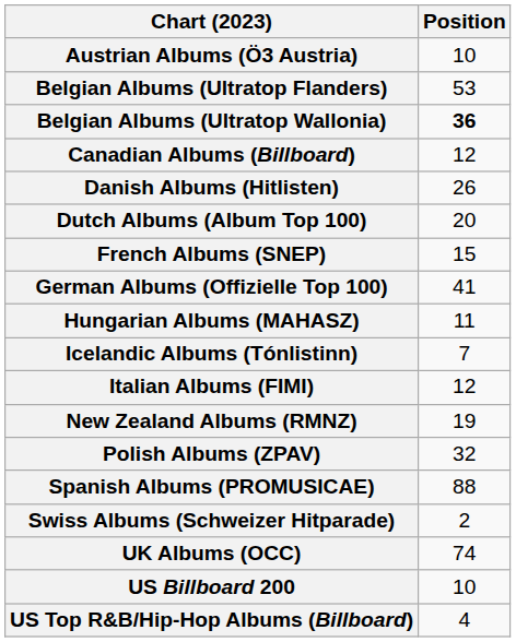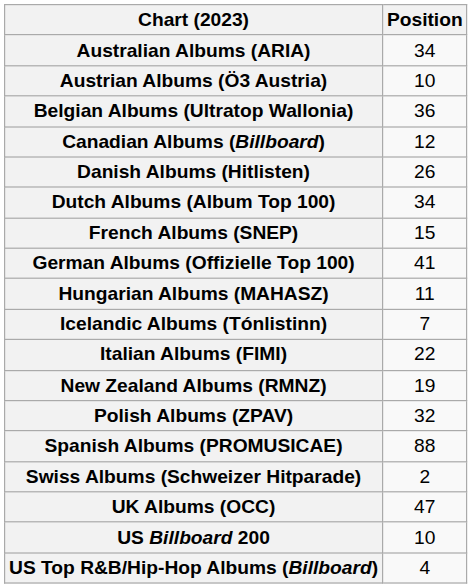 <table class="wikitable sortable plainrowheaders" style="text-align:center">
 <tr>
 <th scope="col">Chart (2023)</th>
 <th scope="col">Position</th>
 </tr>
 <tr>
+<th scope="row">Australian Albums (ARIA)</th>
+<td>34</td>
+</tr>
+<tr>
 <th scope="row">Austrian Albums (Ö3 Austria)</th>
 <td>10</td>
 </tr>
 <tr>
-<th scope="row">Belgian Albums (Ultratop Flanders)</th>
-<td>53</td>
-</tr>
-<tr>
 <th scope="row">Belgian Albums (Ultratop Wallonia)</th>
-<td><strong>36</strong></td>
+<td>36</td>
 </tr>
 <tr>
 <th scope="row">Canadian Albums (<em>Billboard</em>)</th>
 <td>12</td>
 </tr>
 <tr>
 <th scope="row">Danish Albums (Hitlisten)</th>
 <td>26</td>
 </tr>
 <tr>
 <th scope="row">Dutch Albums (Album Top 100)</th>
-<td>20</td>
+<td>34</td>
 </tr>
 <tr>
 <th scope="row">French Albums (SNEP)</th>
 <td>15</td>
 </tr>
 <tr>
 <th scope="row">German Albums (Offizielle Top 100)</th>
 <td>41</td>
 </tr>
 <tr>
 <th scope="row">Hungarian Albums (MAHASZ)</th>
 <td>11</td>
 </tr>
 <tr>
 <th scope="row">Icelandic Albums (Tónlistinn)</th>
 <td>7</td>
 </tr>
 <tr>
 <th scope="row">Italian Albums (FIMI)</th>
-<td>12</td>
+<td>22</td>
 </tr>
 <tr>
 <th scope="row">New Zealand Albums (RMNZ)</th>
 <td>19</td>
 </tr>
 <tr>
 <th scope="row">Polish Albums (ZPAV)</th>
 <td>32</td>
 </tr>
 <tr>
 <th scope="row">Spanish Albums (PROMUSICAE)</th>
 <td>88</td>
 </tr>
 <tr>
 <th scope="row">Swiss Albums (Schweizer Hitparade)</th>
 <td>2</td>
 </tr>
 <tr>
 <th scope="row">UK Albums (OCC)</th>
-<td>74</td>
+<td>47</td>
 </tr>
 <tr>
 <th scope="row">US <em>Billboard</em> 200</th>
 <td>10</td>
 </tr>
 <tr>
 <th scope="row">US Top R&B/Hip-Hop Albums (<em>Billboard</em>)</th>
 <td>4</td>
 </tr>
 </table>
